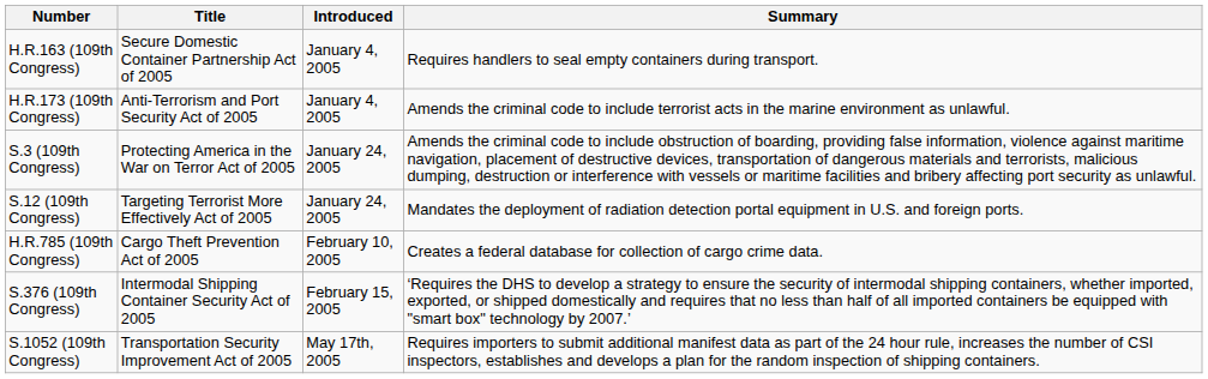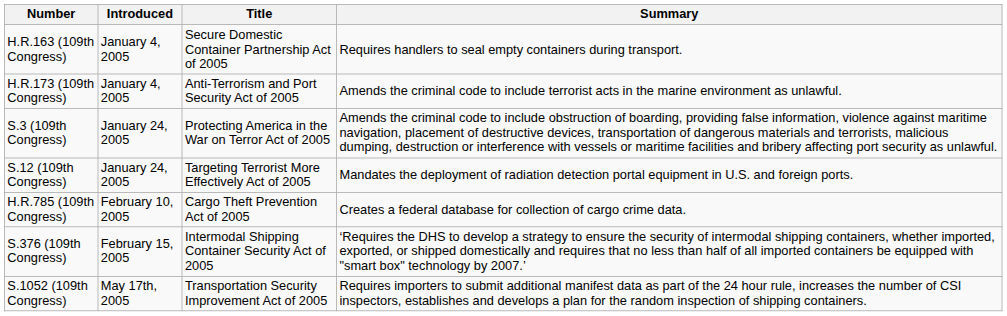 <table class="wikitable">
 <tr>
 <th>Number</th>
+<th>Introduced</th>
 <th>Title</th>
-<th>Introduced</th>
 <th>Summary</th>
 </tr>
 <tr>
 <td>H.R.163 (109th Congress)</td>
+<td>January 4, 2005</td>
 <td>Secure Domestic Container Partnership Act of 2005</td>
-<td>January 4, 2005</td>
 <td>Requires handlers to seal empty containers during transport.</td>
 </tr>
 <tr>
 <td>H.R.173 (109th Congress)</td>
+<td>January 4, 2005</td>
 <td>Anti-Terrorism and Port Security Act of 2005</td>
-<td>January 4, 2005</td>
 <td>Amends the criminal code to include terrorist acts in the marine environment as unlawful.</td>
 </tr>
 <tr>
 <td>S.3 (109th Congress)</td>
+<td>January 24, 2005</td>
 <td>Protecting America in the War on Terror Act of 2005</td>
-<td>January 24, 2005</td>
 <td>Amends the criminal code to include obstruction of boarding, providing false information, violence against maritime navigation, placement of destructive devices, transportation of dangerous materials and terrorists, malicious dumping, destruction or interference with vessels or maritime facilities and bribery affecting port security as unlawful.</td>
 </tr>
 <tr>
 <td>S.12 (109th Congress)</td>
+<td>January 24, 2005</td>
 <td>Targeting Terrorist More Effectively Act of 2005</td>
-<td>January 24, 2005</td>
 <td>Mandates the deployment of radiation detection portal equipment in U.S. and foreign ports.</td>
 </tr>
 <tr>
 <td>H.R.785 (109th Congress)</td>
+<td>February 10, 2005</td>
 <td>Cargo Theft Prevention Act of 2005</td>
-<td>February 10, 2005</td>
 <td>Creates a federal database for collection of cargo crime data.</td>
 </tr>
 <tr>
 <td>S.376 (109th Congress)</td>
+<td>February 15, 2005</td>
 <td>Intermodal Shipping Container Security Act of 2005</td>
-<td>February 15, 2005</td>
 <td>‘Requires the DHS to develop a strategy to ensure the security of intermodal shipping containers, whether imported, exported, or shipped domestically and requires that no less than half of all imported containers be equipped with "smart box" technology by 2007.’</td>
 </tr>
 <tr>
 <td>S.1052 (109th Congress)</td>
+<td>May 17th, 2005</td>
 <td>Transportation Security Improvement Act of 2005</td>
-<td>May 17th, 2005</td>
 <td>Requires importers to submit additional manifest data as part of the 24 hour rule, increases the number of CSI inspectors, establishes and develops a plan for the random inspection of shipping containers.</td>
 </tr>
 </table>
